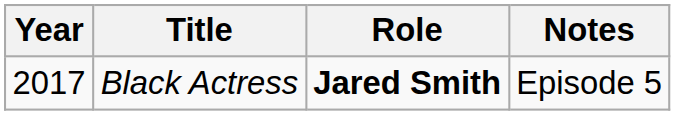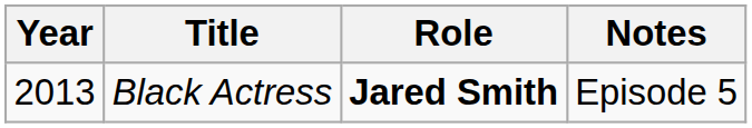 <table class="wikitable">
 <tr>
 <th>Year</th>
 <th>Title</th>
 <th>Role</th>
 <th class="unsortable">Notes</th>
 </tr>
 <tr>
-<td>2017</td>
+<td>2013</td>
 <td><em>Black Actress</em></td>
 <td><strong>Jared Smith</strong></td>
 <td>Episode 5</td>
 </tr>
 </table>
